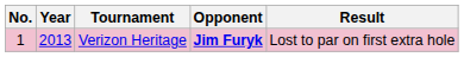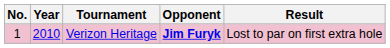 <table class="wikitable" style="font-size:95%;">
 <tr>
 <th>No.</th>
 <th>Year</th>
 <th>Tournament</th>
 <th>Opponent</th>
 <th>Result</th>
 </tr>
 <tr style="background:#F2C1D1;">
 <td align=center>1</td>
-<td><a href='#'>2013</a></td>
+<td><a href='#'>2010</a></td>
 <td><a href='#'>Verizon Heritage</a></td>
 <td><strong> <a href='#'>Jim Furyk</a></strong></td>
 <td>Lost to par on first extra hole</td>
 </tr>
 </table>
